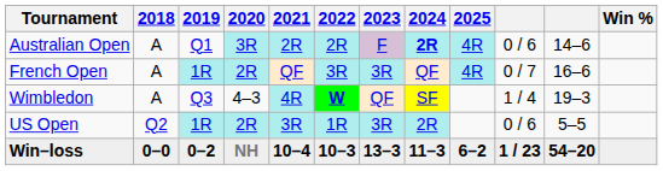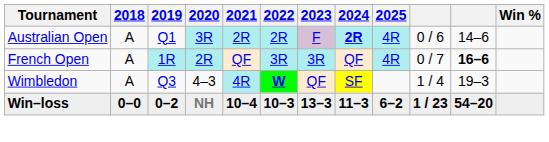 <table class=wikitable style=text-align:center>
 <tr>
 <th>Tournament</th>
 <th><a href='#'>2018</a></th>
 <th><a href='#'>2019</a></th>
 <th><a href='#'>2020</a></th>
 <th><a href='#'>2021</a></th>
 <th><a href='#'>2022</a></th>
 <th><a href='#'>2023</a></th>
 <th><a href='#'>2024</a></th>
 <th><a href='#'>2025</a></th>
 <th></th>
 <th></th>
 <th>Win %</th>
 </tr>
 <tr>
 <td style=text-align:left><a href='#'>Australian Open</a></td>
 <td>A</td>
 <td><a href='#'>Q1</a></td>
 <td bgcolor=afeeee><a href='#'>3R</a></td>
 <td bgcolor=afeeee><a href='#'>2R</a></td>
 <td bgcolor=afeeee><a href='#'>2R</a></td>
 <td bgcolor=thistle><a href='#'>F</a></td>
 <td bgcolor=afeeee><strong><a href='#'>2R</a></strong></td>
 <td bgcolor=afeeee><a href='#'>4R</a></td>
 <td>0 / 6</td>
 <td>14–6</td>
 <td></td>
 </tr>
 <tr>
 <td style=text-align:left><a href='#'>French Open</a></td>
 <td>A</td>
 <td bgcolor=afeeee><a href='#'>1R</a></td>
 <td bgcolor=afeeee><a href='#'>2R</a></td>
 <td bgcolor=ffebcd><a href='#'>QF</a></td>
 <td bgcolor=afeeee><a href='#'>3R</a></td>
 <td bgcolor=afeeee><a href='#'>3R</a></td>
 <td bgcolor=ffebcd><a href='#'>QF</a></td>
 <td bgcolor=afeeee><a href='#'>4R</a></td>
 <td>0 / 7</td>
-<td>16–6</td>
+<td><strong>16–6</strong></td>
 <td></td>
 </tr>
 <tr>
 <td style=text-align:left><a href='#'>Wimbledon</a></td>
 <td>A</td>
 <td><a href='#'>Q3</a></td>
 <td>4–3</td>
 <td bgcolor=afeeee><a href='#'>4R</a></td>
 <td bgcolor=lime><strong><a href='#'>W</a></strong></td>
 <td bgcolor=ffebcd><a href='#'>QF</a></td>
 <td bgcolor=yellow><a href='#'>SF</a></td>
 <td></td>
 <td>1 / 4</td>
 <td>19–3</td>
-<td></td>
-</tr>
-<tr>
-<td style=text-align:left><a href='#'>US Open</a></td>
-<td><a href='#'>Q2</a></td>
-<td bgcolor=afeeee><a href='#'>1R</a></td>
-<td bgcolor=afeeee><a href='#'>2R</a></td>
-<td bgcolor=afeeee><a href='#'>3R</a></td>
-<td bgcolor=afeeee><a href='#'>1R</a></td>
-<td bgcolor=afeeee><a href='#'>3R</a></td>
-<td bgcolor=afeeee><a href='#'>2R</a></td>
-<td></td>
-<td>0 / 6</td>
-<td>5–5</td>
 <td></td>
 </tr>
 <tr style=background:#efefef;font-weight:bold>
 <td style=text-align:left>Win–loss</td>
 <td>0–0</td>
 <td>0–2</td>
 <td style=color:#767676>NH</td>
 <td>10–4</td>
 <td>10–3</td>
 <td>13–3</td>
 <td>11–3</td>
 <td>6–2</td>
 <td>1 / 23</td>
 <td>54–20</td>
 <td></td>
 </tr>
 </table>
